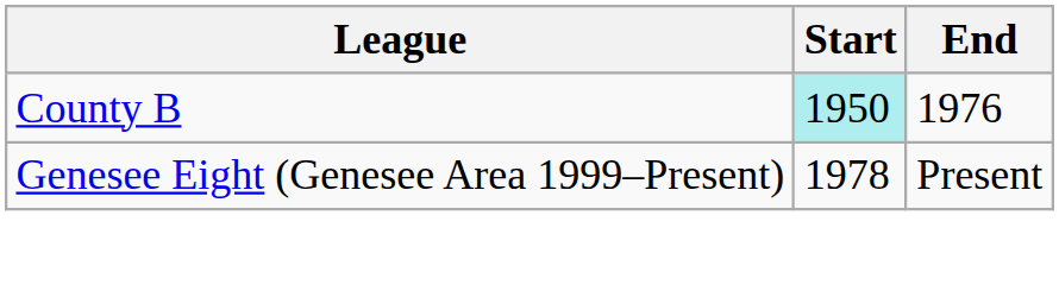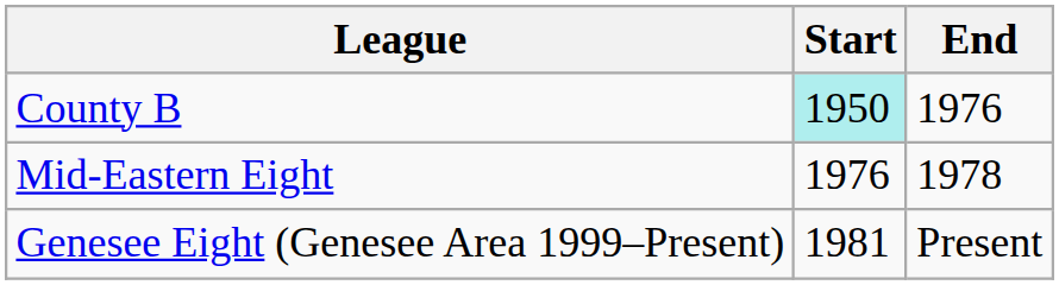 <table class="wikitable" border="1">
 <tr>
 <th>League</th>
 <th>Start</th>
 <th>End</th>
 </tr>
 <tr>
 <td><a href='#'>County B</a></td>
 <td style="background: paleturquoise;">1950</td>
 <td>1976</td>
 </tr>
 <tr>
+<td><a href='#'>Mid-Eastern Eight</a></td>
+<td>1976</td>
+<td>1978</td>
+</tr>
+<tr>
 <td><a href='#'>Genesee Eight</a> (Genesee Area 1999–Present)</td>
-<td>1978</td>
+<td>1981</td>
 <td>Present</td>
 </tr>
 </table>
